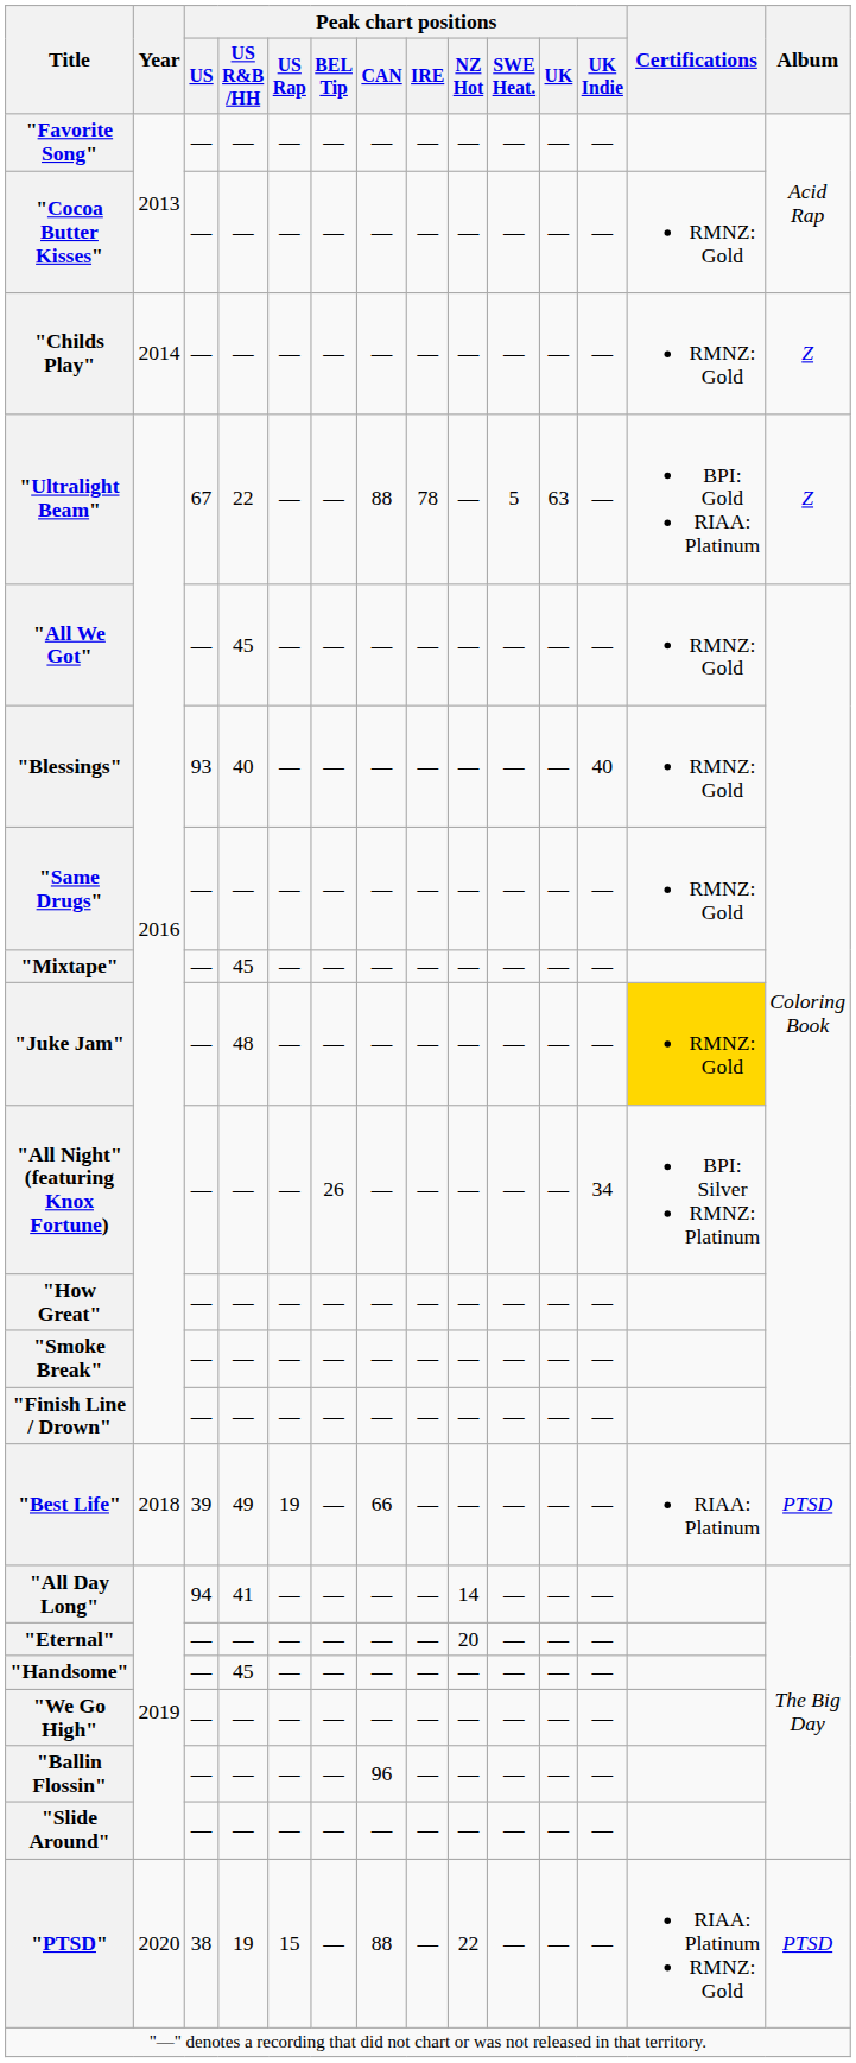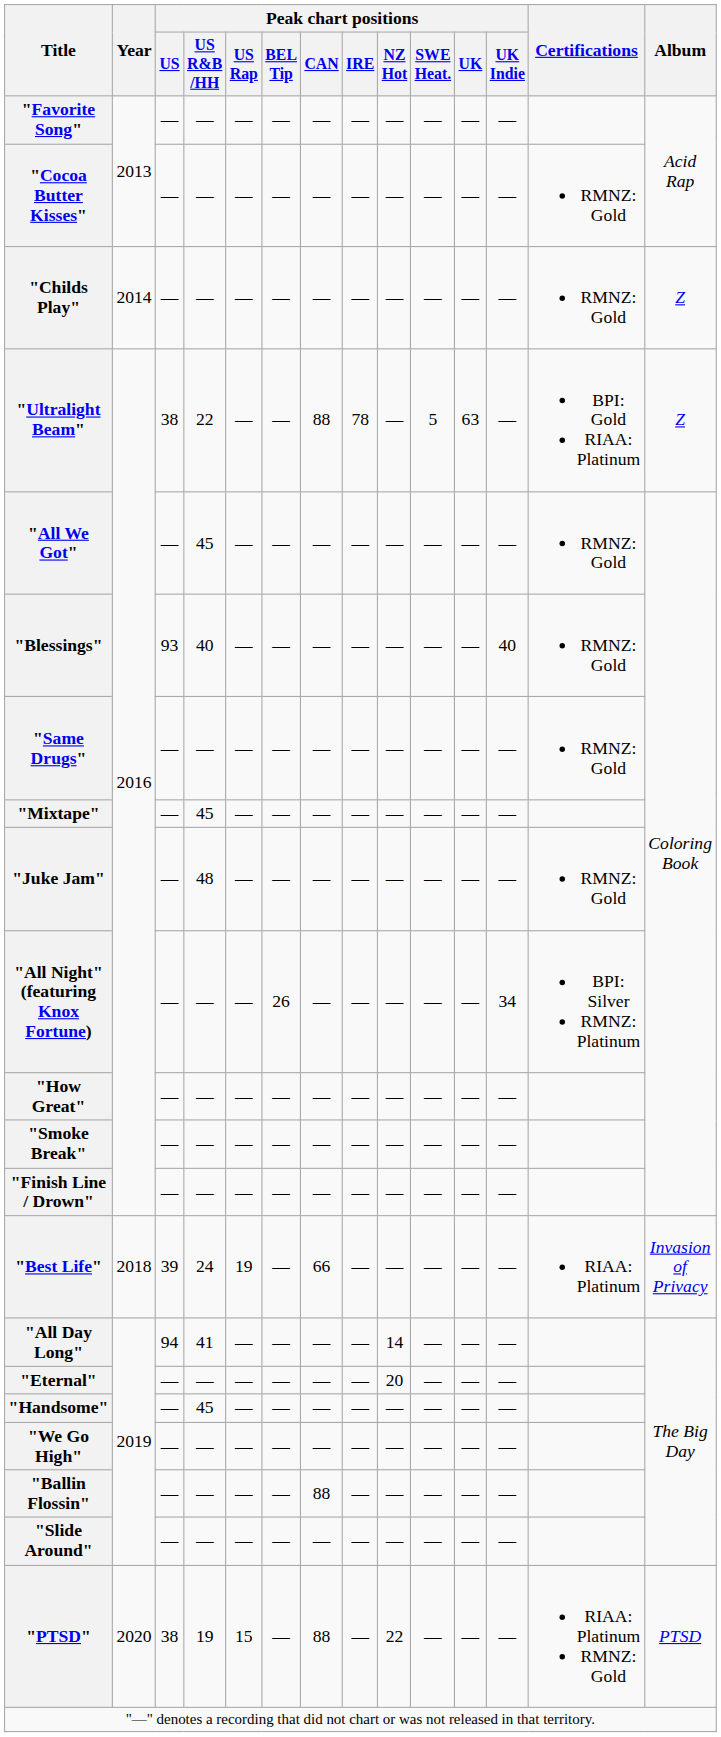 <table class="wikitable plainrowheaders" style="text-align:center;">
 <tr>
 <th scope="col" rowspan="2" style="width:20em;">Title</th>
 <th scope="col" rowspan="2" style="width:1em;">Year</th>
 <th scope="col" colspan="10">Peak chart positions</th>
 <th scope="col" rowspan="2"><a href='#'>Certifications</a></th>
 <th scope="col" rowspan="2" style="width:10em;">Album</th>
 </tr>
 <tr>
 <th scope="col" style="width:3em;font-size:90%;"><a href='#'>US</a><br></th>
 <th scope="col" style="width:3em;font-size:90%;"><a href='#'>US<br>R&B<br>/HH</a><br></th>
 <th scope="col" style="width:3em;font-size:90%;"><a href='#'>US<br>Rap</a><br></th>
 <th scope="col" style="width:3em;font-size:90%;"><a href='#'>BEL<br>Tip</a><br></th>
 <th scope="col" style="width:3em;font-size:90%;"><a href='#'>CAN</a><br></th>
 <th scope="col" style="width:3em;font-size:90%;"><a href='#'>IRE</a><br></th>
 <th scope="col" style="width:3em;font-size:90%;"><a href='#'>NZ<br>Hot</a><br></th>
 <th scope="col" style="width:3em;font-size:90%;"><a href='#'>SWE<br>Heat.</a><br></th>
 <th scope="col" style="width:3em;font-size:90%;"><a href='#'>UK</a><br></th>
 <th scope="col" style="width:3em;font-size:90%;"><a href='#'>UK<br>Indie</a><br></th>
 </tr>
 <tr>
 <th scope="row">"<a href='#'>Favorite Song</a>"<br></th>
 <td rowspan=2>2013</td>
 <td>—</td>
 <td>—</td>
 <td>—</td>
 <td>—</td>
 <td>—</td>
 <td>—</td>
 <td>—</td>
 <td>—</td>
 <td>—</td>
 <td>—</td>
 <td></td>
 <td rowspan=2><em>Acid Rap</em></td>
 </tr>
 <tr>
 <th scope="row">"<a href='#'>Cocoa Butter Kisses</a>"<br></th>
 <td>—</td>
 <td>—</td>
 <td>—</td>
 <td>—</td>
 <td>—</td>
 <td>—</td>
 <td>—</td>
 <td>—</td>
 <td>—</td>
 <td>—</td>
 <td><br><ul><li>RMNZ: Gold</li></ul></td>
 </tr>
 <tr>
 <th scope="row">"Childs Play"<br></th>
 <td>2014</td>
 <td>—</td>
 <td>—</td>
 <td>—</td>
 <td>—</td>
 <td>—</td>
 <td>—</td>
 <td>—</td>
 <td>—</td>
 <td>—</td>
 <td>—</td>
 <td><br><ul><li>RMNZ: Gold</li></ul></td>
 <td><em><a href='#'>Z</a></em></td>
 </tr>
 <tr>
 <th scope="row">"<a href='#'>Ultralight Beam</a>"<br></th>
 <td rowspan="10">2016</td>
-<td>67</td>
+<td>38</td>
 <td>22</td>
 <td>—</td>
 <td>—</td>
 <td>88</td>
 <td>78</td>
 <td>—</td>
 <td>5</td>
 <td>63</td>
 <td>—</td>
 <td><br><ul><li>BPI: Gold</li><li>RIAA: Platinum</li></ul></td>
 <td><em><a href='#'>Z</a></em></td>
 </tr>
 <tr>
 <th scope="row">"<a href='#'>All We Got</a>"<br></th>
 <td>—</td>
 <td>45</td>
 <td>—</td>
 <td>—</td>
 <td>—</td>
 <td>—</td>
 <td>—</td>
 <td>—</td>
 <td>—</td>
 <td>—</td>
 <td><br><ul><li>RMNZ: Gold</li></ul></td>
 <td rowspan="9"><em>Coloring Book</em></td>
 </tr>
 <tr>
 <th scope="row">"Blessings"</th>
 <td>93</td>
 <td>40</td>
 <td>—</td>
 <td>—</td>
 <td>—</td>
 <td>—</td>
 <td>—</td>
 <td>—</td>
 <td>—</td>
 <td>40</td>
 <td><br><ul><li>RMNZ: Gold</li></ul></td>
 </tr>
 <tr>
 <th scope="row">"<a href='#'>Same Drugs</a>"</th>
 <td>—</td>
 <td>—</td>
 <td>—</td>
 <td>—</td>
 <td>—</td>
 <td>—</td>
 <td>—</td>
 <td>—</td>
 <td>—</td>
 <td>—</td>
 <td><br><ul><li>RMNZ: Gold</li></ul></td>
 </tr>
 <tr>
 <th scope="row">"Mixtape"<br></th>
 <td>—</td>
 <td>45</td>
 <td>—</td>
 <td>—</td>
 <td>—</td>
 <td>—</td>
 <td>—</td>
 <td>—</td>
 <td>—</td>
 <td>—</td>
 <td></td>
 </tr>
 <tr>
 <th scope="row">"Juke Jam"<br></th>
 <td>—</td>
 <td>48</td>
 <td>—</td>
 <td>—</td>
 <td>—</td>
 <td>—</td>
 <td>—</td>
 <td>—</td>
 <td>—</td>
 <td>—</td>
-<td style="background: gold;"><br><ul><li>RMNZ: Gold</li></ul></td>
+<td><br><ul><li>RMNZ: Gold</li></ul></td>
 </tr>
 <tr>
 <th scope="row">"All Night"<br><span>(featuring <a href='#'>Knox Fortune</a>)</span></th>
 <td>—</td>
 <td>—</td>
 <td>—</td>
 <td>26</td>
 <td>—</td>
 <td>—</td>
 <td>—</td>
 <td>—</td>
 <td>—</td>
 <td>34</td>
 <td><br><ul><li>BPI: Silver</li><li>RMNZ: Platinum</li></ul></td>
 </tr>
 <tr>
 <th scope="row">"How Great"<br></th>
 <td>—</td>
 <td>—</td>
 <td>—</td>
 <td>—</td>
 <td>—</td>
 <td>—</td>
 <td>—</td>
 <td>—</td>
 <td>—</td>
 <td>—</td>
 <td></td>
 </tr>
 <tr>
 <th scope="row">"Smoke Break"<br></th>
 <td>—</td>
 <td>—</td>
 <td>—</td>
 <td>—</td>
 <td>—</td>
 <td>—</td>
 <td>—</td>
 <td>—</td>
 <td>—</td>
 <td>—</td>
 <td></td>
 </tr>
 <tr>
 <th scope="row">"Finish Line / Drown"<br></th>
 <td>—</td>
 <td>—</td>
 <td>—</td>
 <td>—</td>
 <td>—</td>
 <td>—</td>
 <td>—</td>
 <td>—</td>
 <td>—</td>
 <td>—</td>
 <td></td>
 </tr>
 <tr>
 <th scope="row">"<a href='#'>Best Life</a>"<br></th>
 <td>2018</td>
 <td>39</td>
-<td>49</td>
+<td>24</td>
 <td>19</td>
 <td>—</td>
 <td>66</td>
 <td>—</td>
 <td>—</td>
 <td>—</td>
 <td>—</td>
 <td>—</td>
 <td><br><ul><li>RIAA: Platinum</li></ul></td>
-<td><em><a href='#'>PTSD</a></em></td>
+<td><em><a href='#'>Invasion of Privacy</a></em></td>
 </tr>
 <tr>
 <th scope="row">"All Day Long"<br></th>
 <td rowspan="6">2019</td>
 <td>94</td>
 <td>41</td>
 <td>—</td>
 <td>—</td>
 <td>—</td>
 <td>—</td>
 <td>14</td>
 <td>—</td>
 <td>—</td>
 <td>—</td>
 <td></td>
 <td rowspan="6"><em>The Big Day</em></td>
 </tr>
 <tr>
 <th scope="row">"Eternal"<br></th>
 <td>—</td>
 <td>—</td>
 <td>—</td>
 <td>—</td>
 <td>—</td>
 <td>—</td>
 <td>20</td>
 <td>—</td>
 <td>—</td>
 <td>—</td>
 <td></td>
 </tr>
 <tr>
 <th scope="row">"Handsome"<br></th>
 <td>—</td>
 <td>45</td>
 <td>—</td>
 <td>—</td>
 <td>—</td>
 <td>—</td>
 <td>—</td>
 <td>—</td>
 <td>—</td>
 <td>—</td>
 <td></td>
 </tr>
 <tr>
 <th scope="row">"We Go High"</th>
 <td>—</td>
 <td>—</td>
 <td>—</td>
 <td>—</td>
 <td>—</td>
 <td>—</td>
 <td>—</td>
 <td>—</td>
 <td>—</td>
 <td>—</td>
 <td></td>
 </tr>
 <tr>
 <th scope="row">"Ballin Flossin"<br></th>
 <td>—</td>
 <td>—</td>
 <td>—</td>
 <td>—</td>
-<td>96</td>
+<td>88</td>
 <td>—</td>
 <td>—</td>
 <td>—</td>
 <td>—</td>
 <td>—</td>
 <td></td>
 </tr>
 <tr>
 <th scope="row">"Slide Around"<br></th>
 <td>—</td>
 <td>—</td>
 <td>—</td>
 <td>—</td>
 <td>—</td>
 <td>—</td>
 <td>—</td>
 <td>—</td>
 <td>—</td>
 <td>—</td>
 <td></td>
 </tr>
 <tr>
 <th scope="row">"<a href='#'>PTSD</a>"<br></th>
 <td>2020</td>
 <td>38</td>
 <td>19</td>
 <td>15</td>
 <td>—</td>
 <td>88</td>
 <td>—</td>
 <td>22</td>
 <td>—</td>
 <td>—</td>
 <td>—</td>
 <td><br><ul><li>RIAA: Platinum</li><li>RMNZ: Gold</li></ul></td>
 <td><em><a href='#'>PTSD</a></em></td>
 </tr>
 <tr>
 <td colspan="14" style="font-size:85%">"—" denotes a recording that did not chart or was not released in that territory.</td>
 </tr>
 </table>
